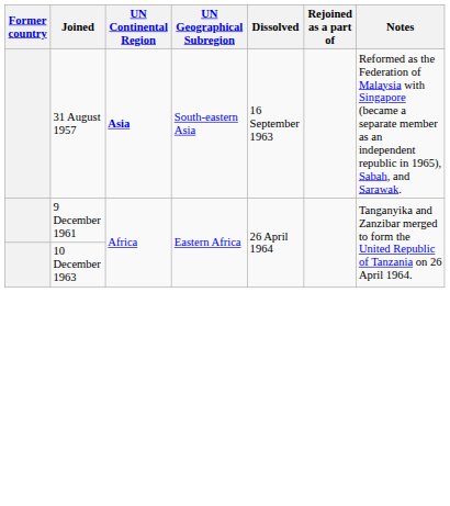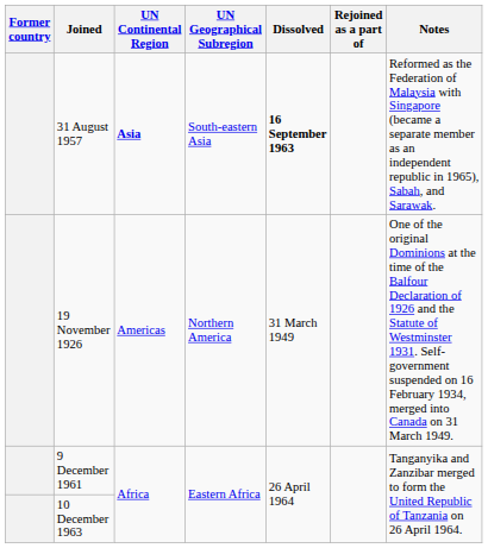 <table class="wikitable sortable plainrowheaders">
 <tr>
 <th scope="col"><a href='#'>Former country</a></th>
 <th scope="col" data-sort-type="date">Joined</th>
 <th scope="col"><a href='#'>UN Continental Region</a></th>
 <th scope="col"><a href='#'>UN Geographical Subregion</a></th>
 <th scope="col" data-sort-type="date">Dissolved</th>
 <th scope="col">Rejoined as a part of</th>
 <th scope="col">Notes</th>
 </tr>
 <tr>
 <th scope="row"></th>
 <td>31 August 1957</td>
 <td><strong><a href='#'>Asia</a></strong></td>
 <td><a href='#'>South-eastern Asia</a></td>
-<td>16 September 1963</td>
+<td><strong>16 September 1963</strong></td>
 <td></td>
 <td>Reformed as the Federation of <a href='#'>Malaysia</a> with <a href='#'>Singapore</a> (became a separate member as an independent republic in 1965), <a href='#'>Sabah</a>, and <a href='#'>Sarawak</a>.</td>
+</tr>
+<tr>
+<th scope="row"></th>
+<td>19 November 1926</td>
+<td><a href='#'>Americas</a></td>
+<td><a href='#'>Northern America</a></td>
+<td>31 March 1949</td>
+<td></td>
+<td>One of the original <a href='#'>Dominions</a> at the time of the <a href='#'>Balfour Declaration of 1926</a> and the <a href='#'>Statute of Westminster 1931</a>. Self-government suspended on 16 February 1934, merged into <a href='#'>Canada</a> on 31 March 1949.</td>
 </tr>
 <tr>
 <th scope="row"></th>
 <td>9 December 1961</td>
 <td rowspan="2"><a href='#'>Africa</a></td>
 <td rowspan="2"><a href='#'>Eastern Africa</a></td>
 <td rowspan="2">26 April 1964</td>
 <td rowspan="2"></td>
 <td rowspan="2">Tanganyika and Zanzibar merged to form the <a href='#'>United Republic of Tanzania</a> on 26 April 1964.</td>
 </tr>
 <tr>
 <th scope="row"></th>
 <td>10 December 1963</td>
 </tr>
 </table>
